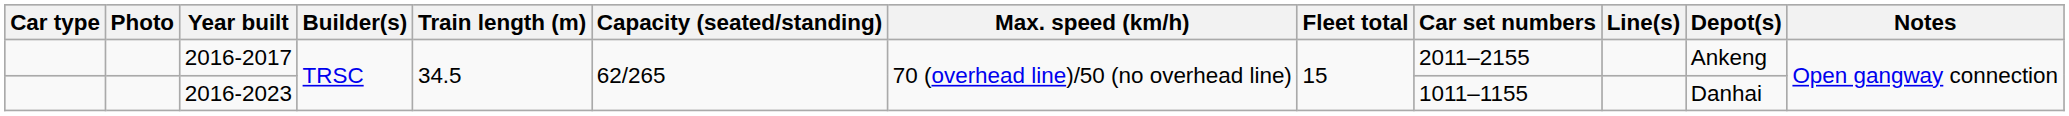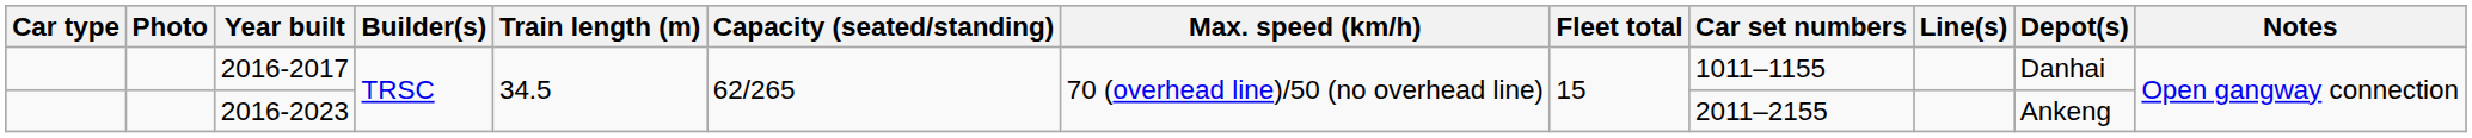 <table class="wikitable sortable" style="font-size: 85%;" |>
 <tr>
 <th>Car type</th>
 <th>Photo</th>
 <th>Year built</th>
 <th>Builder(s)</th>
 <th>Train length (m)</th>
 <th>Capacity (seated/standing)</th>
 <th>Max. speed (km/h)</th>
 <th>Fleet total</th>
 <th>Car set numbers</th>
 <th>Line(s)</th>
 <th>Depot(s)</th>
 <th>Notes</th>
 </tr>
 <tr>
 <td></td>
 <td></td>
 <td>2016-2017</td>
 <td rowspan="2"><a href='#'>TRSC</a></td>
 <td rowspan="2">34.5</td>
 <td rowspan="2">62/265</td>
 <td rowspan="2">70 (<a href='#'>overhead line</a>)/50 (no overhead line)</td>
 <td rowspan="2">15</td>
-<td>2011–2155</td>
+<td>1011–1155</td>
 <td></td>
-<td>Ankeng</td>
+<td>Danhai</td>
 <td rowspan="2"><a href='#'>Open gangway</a> connection</td>
 </tr>
 <tr>
 <td></td>
 <td></td>
 <td>2016-2023</td>
-<td>1011–1155</td>
+<td>2011–2155</td>
 <td></td>
-<td>Danhai</td>
+<td>Ankeng</td>
 </tr>
 </table>
